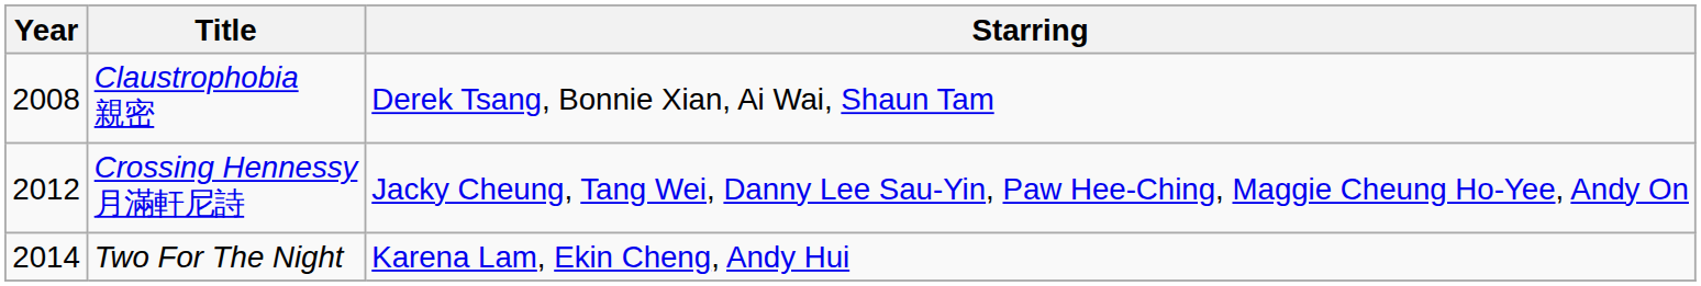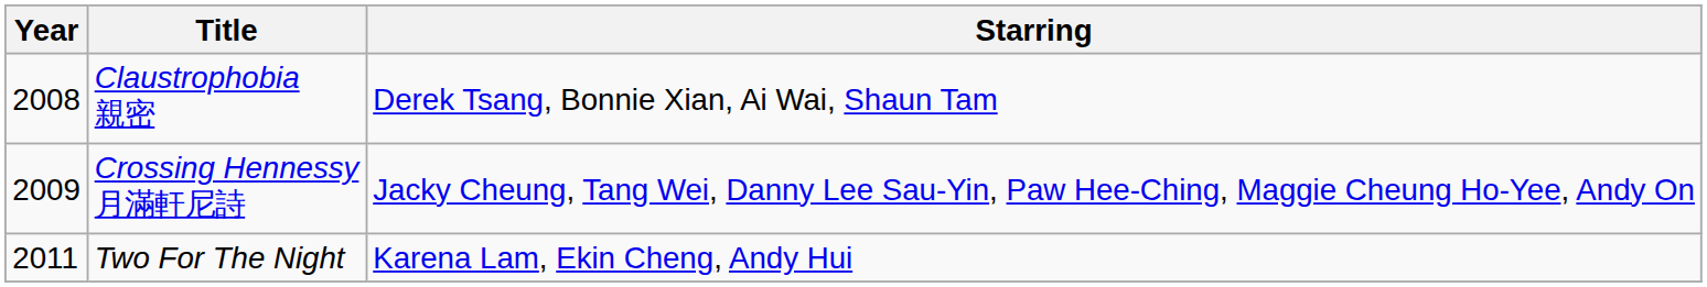 <table class="wikitable" style="font-size: 95%;">
 <tr>
 <th>Year</th>
 <th>Title</th>
 <th>Starring</th>
 </tr>
 <tr>
 <td>2008</td>
 <td><em><a href='#'>Claustrophobia</a></em><br><a href='#'>親密</a></td>
 <td><a href='#'>Derek Tsang</a>, Bonnie Xian, Ai Wai, <a href='#'>Shaun Tam</a></td>
 </tr>
 <tr>
-<td>2012</td>
+<td>2009</td>
 <td><em><a href='#'>Crossing Hennessy</a></em><br><a href='#'>月滿軒尼詩</a></td>
 <td><a href='#'>Jacky Cheung</a>, <a href='#'>Tang Wei</a>, <a href='#'>Danny Lee Sau-Yin</a>, <a href='#'>Paw Hee-Ching</a>, <a href='#'>Maggie Cheung Ho-Yee</a>, <a href='#'>Andy On</a></td>
 </tr>
 <tr>
-<td>2014</td>
+<td>2011</td>
 <td><em>Two For The Night</em></td>
 <td><a href='#'>Karena Lam</a>, <a href='#'>Ekin Cheng</a>, <a href='#'>Andy Hui</a></td>
 </tr>
 </table>
